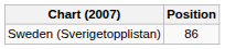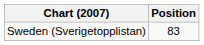 <table class="wikitable plainrowheaders">
 <tr>
 <th scope="col">Chart (2007)</th>
 <th scope="col">Position</th>
 </tr>
 <tr>
 <td>Sweden (Sverigetopplistan)</td>
-<td style="text-align:center">86</td>
+<td style="text-align:center">83</td>
 </tr>
 </table>
